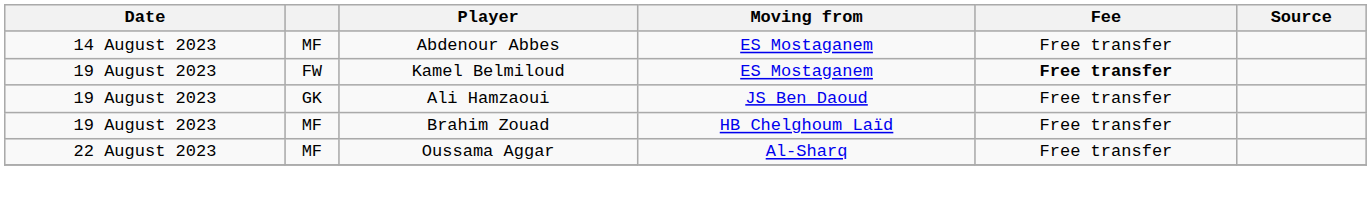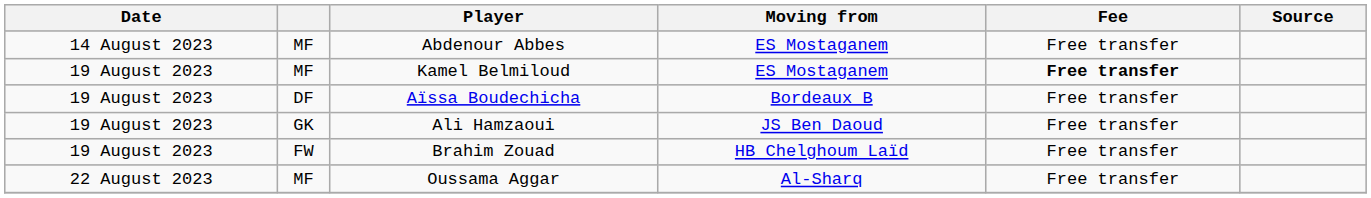 <table class="wikitable sortable" style="width:70%; text-align:center; font-size:85%; text-align:centre;">
 <tr>
 <th>Date</th>
 <th></th>
 <th>Player</th>
 <th>Moving from</th>
 <th>Fee</th>
 <th>Source</th>
 </tr>
 <tr>
 <td>14 August 2023</td>
 <td>MF</td>
 <td> Abdenour Abbes</td>
 <td><a href='#'>ES Mostaganem</a></td>
 <td>Free transfer</td>
 <td></td>
 </tr>
 <tr>
 <td>19 August 2023</td>
-<td>FW</td>
+<td>MF</td>
 <td> Kamel Belmiloud</td>
 <td><a href='#'>ES Mostaganem</a></td>
 <td><strong>Free transfer</strong></td>
+<td></td>
+</tr>
+<tr>
+<td>19 August 2023</td>
+<td>DF</td>
+<td> <a href='#'>Aïssa Boudechicha</a></td>
+<td> <a href='#'>Bordeaux B</a></td>
+<td>Free transfer</td>
 <td></td>
 </tr>
 <tr>
 <td>19 August 2023</td>
 <td>GK</td>
 <td> Ali Hamzaoui</td>
 <td><a href='#'>JS Ben Daoud</a></td>
 <td>Free transfer</td>
 <td></td>
 </tr>
 <tr>
 <td>19 August 2023</td>
-<td>MF</td>
+<td>FW</td>
 <td> Brahim Zouad</td>
 <td><a href='#'>HB Chelghoum Laïd</a></td>
 <td>Free transfer</td>
 <td></td>
 </tr>
 <tr>
 <td>22 August 2023</td>
 <td>MF</td>
 <td> Oussama Aggar</td>
 <td> <a href='#'>Al-Sharq</a></td>
 <td>Free transfer</td>
 <td></td>
 </tr>
 <tr>
 </tr>
 </table>
